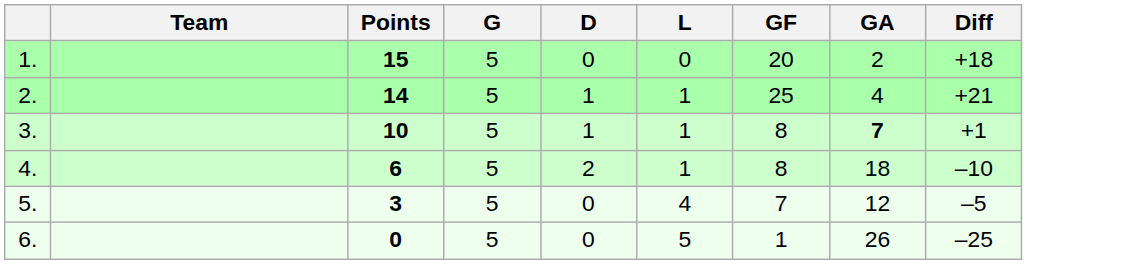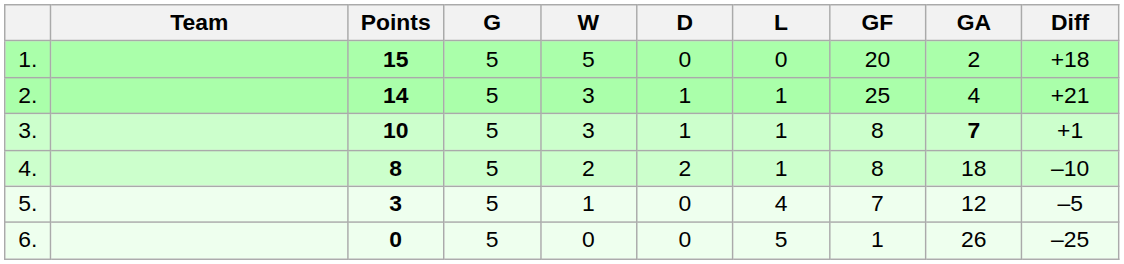 <table class=wikitable style="text-align:center">
 <tr bgcolor="#DCDCDC">
 <th width="25"></th>
 <th width="200">Team</th>
 <th width="60">Points</th>
 <th width="60">G</th>
+<th width="60">W</th>
 <th width="60">D</th>
 <th width="60">L</th>
 <th width="60">GF</th>
 <th width="60">GA</th>
 <th width="60">Diff</th>
 </tr>
 <tr bgcolor=#AAFFAA>
 <td>1.</td>
 <td align=left></td>
 <td><strong>15</strong></td>
+<td>5</td>
 <td>5</td>
 <td>0</td>
 <td>0</td>
 <td>20</td>
 <td>2</td>
 <td>+18</td>
 </tr>
 <tr bgcolor=#AAFFAA>
 <td>2.</td>
 <td align=left></td>
 <td><strong>14</strong></td>
 <td>5</td>
+<td>3</td>
 <td>1</td>
 <td>1</td>
 <td>25</td>
 <td>4</td>
 <td>+21</td>
 </tr>
 <tr bgcolor=#CCFFCC>
 <td>3.</td>
 <td align=left></td>
 <td><strong>10</strong></td>
 <td>5</td>
+<td>3</td>
 <td>1</td>
 <td>1</td>
 <td>8</td>
 <td><strong>7</strong></td>
 <td>+1</td>
 </tr>
 <tr bgcolor=#CCFFCC>
 <td>4.</td>
 <td align=left></td>
-<td><strong>6</strong></td>
+<td><strong>8</strong></td>
 <td>5</td>
+<td>2</td>
 <td>2</td>
 <td>1</td>
 <td>8</td>
 <td>18</td>
 <td>–10</td>
 </tr>
 <tr bgcolor=#EEFFEE>
 <td>5.</td>
 <td align=left></td>
 <td><strong>3</strong></td>
 <td>5</td>
+<td>1</td>
 <td>0</td>
 <td>4</td>
 <td>7</td>
 <td>12</td>
 <td>–5</td>
 </tr>
 <tr bgcolor=#EEFFEE>
 <td>6.</td>
 <td align=left></td>
 <td><strong>0</strong></td>
 <td>5</td>
 <td>0</td>
+<td>0</td>
 <td>5</td>
 <td>1</td>
 <td>26</td>
 <td>–25</td>
 </tr>
 </table>
